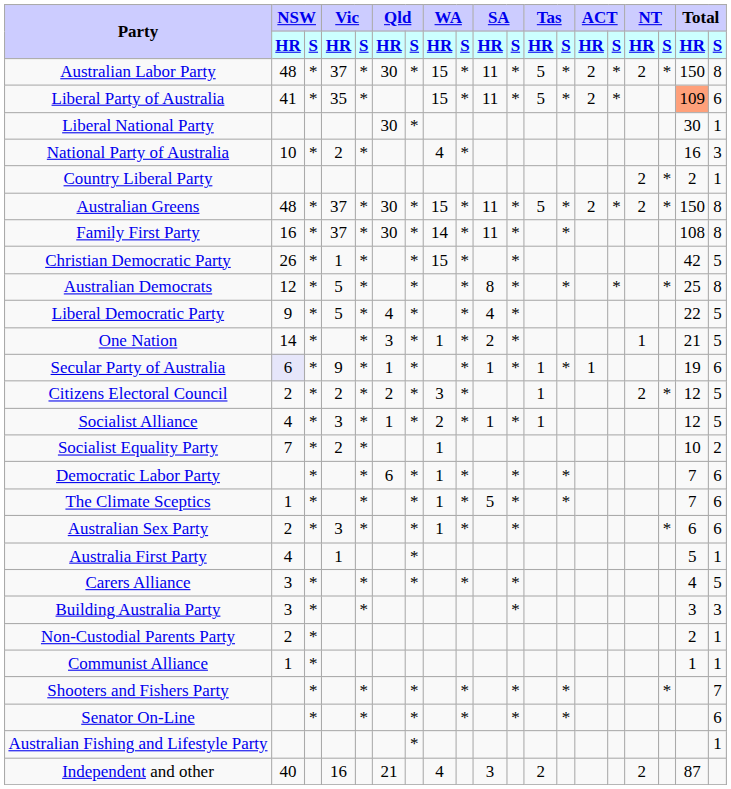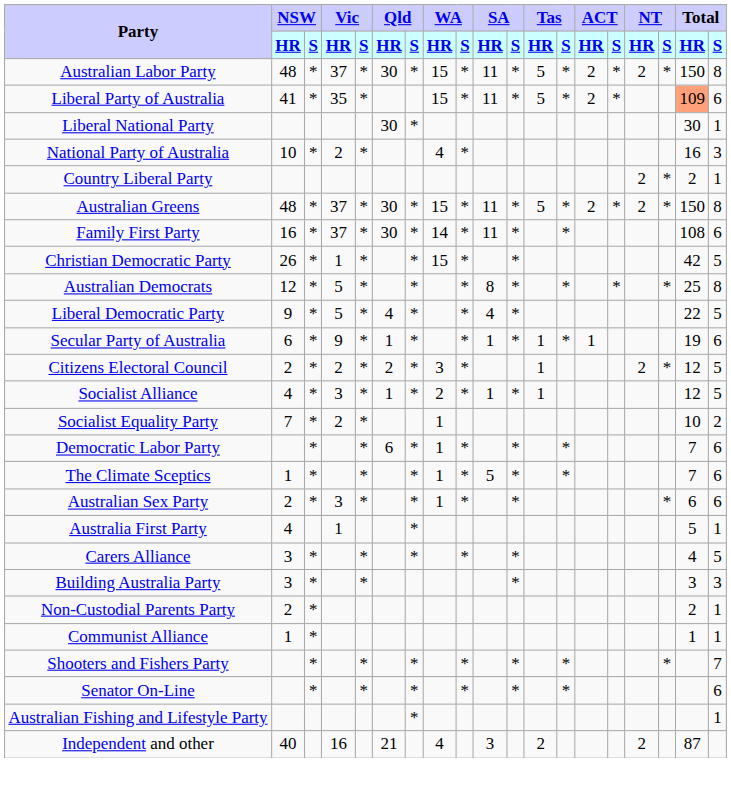 <table class="wikitable" style="text-align:center">
 <tr>
 <th rowspan="2" style="background:#ccf;">Party</th>
 <th colspan="2" style="background:#ccf;"><a href='#'>NSW</a></th>
 <th colspan="2" style="background:#ccf;"><a href='#'>Vic</a></th>
 <th colspan="2" style="background:#ccf;"><a href='#'>Qld</a></th>
 <th colspan="2" style="background:#ccf;"><a href='#'>WA</a></th>
 <th colspan="2" style="background:#ccf;"><a href='#'>SA</a></th>
 <th colspan="2" style="background:#ccf;"><a href='#'>Tas</a></th>
 <th colspan="2" style="background:#ccf;"><a href='#'>ACT</a></th>
 <th colspan="2" style="background:#ccf;"><a href='#'>NT</a></th>
 <th colspan="2" style="background:#ccf;">Total</th>
 </tr>
 <tr>
 <th style="background:#cff;"><a href='#'>HR</a></th>
 <th style="background:#cff;"><a href='#'>S</a></th>
 <th style="background:#cff;"><a href='#'>HR</a></th>
 <th style="background:#cff;"><a href='#'>S</a></th>
 <th style="background:#cff;"><a href='#'>HR</a></th>
 <th style="background:#cff;"><a href='#'>S</a></th>
 <th style="background:#cff;"><a href='#'>HR</a></th>
 <th style="background:#cff;"><a href='#'>S</a></th>
 <th style="background:#cff;"><a href='#'>HR</a></th>
 <th style="background:#cff;"><a href='#'>S</a></th>
 <th style="background:#cff;"><a href='#'>HR</a></th>
 <th style="background:#cff;"><a href='#'>S</a></th>
 <th style="background:#cff;"><a href='#'>HR</a></th>
 <th style="background:#cff;"><a href='#'>S</a></th>
 <th style="background:#cff;"><a href='#'>HR</a></th>
 <th style="background:#cff;"><a href='#'>S</a></th>
 <th style="background:#cff;"><a href='#'>HR</a></th>
 <th style="background:#cff;"><a href='#'>S</a></th>
 </tr>
 <tr>
 <td style="font-size:100%;"><a href='#'>Australian Labor Party</a></td>
 <td>48</td>
 <td>*</td>
 <td>37</td>
 <td>*</td>
 <td>30</td>
 <td>*</td>
 <td>15</td>
 <td>*</td>
 <td>11</td>
 <td>*</td>
 <td>5</td>
 <td>*</td>
 <td>2</td>
 <td>*</td>
 <td>2</td>
 <td>*</td>
 <td>150</td>
 <td>8</td>
 </tr>
 <tr>
 <td style="font-size:100%;"><a href='#'>Liberal Party of Australia</a></td>
 <td>41</td>
 <td>*</td>
 <td>35</td>
 <td>*</td>
 <td></td>
 <td></td>
 <td>15</td>
 <td>*</td>
 <td>11</td>
 <td>*</td>
 <td>5</td>
 <td>*</td>
 <td>2</td>
 <td>*</td>
 <td></td>
 <td></td>
 <td style="background: lightsalmon;">109</td>
 <td>6</td>
 </tr>
 <tr>
 <td style="font-size:100%;"><a href='#'>Liberal National Party</a></td>
 <td></td>
 <td></td>
 <td></td>
 <td></td>
 <td>30</td>
 <td>*</td>
 <td></td>
 <td></td>
 <td></td>
 <td></td>
 <td></td>
 <td></td>
 <td></td>
 <td></td>
 <td></td>
 <td></td>
 <td>30</td>
 <td>1</td>
 </tr>
 <tr>
 <td style="font-size:100%;"><a href='#'>National Party of Australia</a></td>
 <td>10</td>
 <td>*</td>
 <td>2</td>
 <td>*</td>
 <td></td>
 <td></td>
 <td>4</td>
 <td>*</td>
 <td></td>
 <td></td>
 <td></td>
 <td></td>
 <td></td>
 <td></td>
 <td></td>
 <td></td>
 <td>16</td>
 <td>3</td>
 </tr>
 <tr>
 <td style="font-size:100%;"><a href='#'>Country Liberal Party</a></td>
 <td></td>
 <td></td>
 <td></td>
 <td></td>
 <td></td>
 <td></td>
 <td></td>
 <td></td>
 <td></td>
 <td></td>
 <td></td>
 <td></td>
 <td></td>
 <td></td>
 <td>2</td>
 <td>*</td>
 <td>2</td>
 <td>1</td>
 </tr>
 <tr>
 <td style="font-size:100%;"><a href='#'>Australian Greens</a></td>
 <td>48</td>
 <td>*</td>
 <td>37</td>
 <td>*</td>
 <td>30</td>
 <td>*</td>
 <td>15</td>
 <td>*</td>
 <td>11</td>
 <td>*</td>
 <td>5</td>
 <td>*</td>
 <td>2</td>
 <td>*</td>
 <td>2</td>
 <td>*</td>
 <td>150</td>
 <td>8</td>
 </tr>
 <tr>
 <td style="font-size:100%;"><a href='#'>Family First Party</a></td>
 <td>16</td>
 <td>*</td>
 <td>37</td>
 <td>*</td>
 <td>30</td>
 <td>*</td>
 <td>14</td>
 <td>*</td>
 <td>11</td>
 <td>*</td>
 <td></td>
 <td>*</td>
 <td></td>
 <td></td>
 <td></td>
 <td></td>
 <td>108</td>
-<td>8</td>
+<td>6</td>
 </tr>
 <tr>
 <td style="font-size:100%;"><a href='#'>Christian Democratic Party</a></td>
 <td>26</td>
 <td>*</td>
 <td>1</td>
 <td>*</td>
 <td></td>
 <td>*</td>
 <td>15</td>
 <td>*</td>
 <td></td>
 <td>*</td>
 <td></td>
 <td></td>
 <td></td>
 <td></td>
 <td></td>
 <td></td>
 <td>42</td>
 <td>5</td>
 </tr>
 <tr>
 <td style="font-size:100%;"><a href='#'>Australian Democrats</a></td>
 <td>12</td>
 <td>*</td>
 <td>5</td>
 <td>*</td>
 <td></td>
 <td>*</td>
 <td></td>
 <td>*</td>
 <td>8</td>
 <td>*</td>
 <td></td>
 <td>*</td>
 <td></td>
 <td>*</td>
 <td></td>
 <td>*</td>
 <td>25</td>
 <td>8</td>
 </tr>
 <tr>
 <td style="font-size:100%;"><a href='#'>Liberal Democratic Party</a></td>
 <td>9</td>
 <td>*</td>
 <td>5</td>
 <td>*</td>
 <td>4</td>
 <td>*</td>
 <td></td>
 <td>*</td>
 <td>4</td>
 <td>*</td>
 <td></td>
 <td></td>
 <td></td>
 <td></td>
 <td></td>
 <td></td>
 <td>22</td>
 <td>5</td>
 </tr>
 <tr>
-<td style="font-size:100%;"><a href='#'>One Nation</a></td>
-<td>14</td>
-<td>*</td>
-<td></td>
-<td>*</td>
-<td>3</td>
-<td>*</td>
-<td>1</td>
-<td>*</td>
-<td>2</td>
-<td>*</td>
-<td></td>
-<td></td>
-<td></td>
-<td></td>
-<td>1</td>
-<td></td>
-<td>21</td>
-<td>5</td>
-</tr>
-<tr>
 <td style="font-size:100%;"><a href='#'>Secular Party of Australia</a></td>
-<td style="background: lavender;">6</td>
+<td>6</td>
 <td>*</td>
 <td>9</td>
 <td>*</td>
 <td>1</td>
 <td>*</td>
 <td></td>
 <td>*</td>
 <td>1</td>
 <td>*</td>
 <td>1</td>
 <td>*</td>
 <td>1</td>
 <td></td>
 <td></td>
 <td></td>
 <td>19</td>
 <td>6</td>
 </tr>
 <tr>
 <td style="font-size:100%;"><a href='#'>Citizens Electoral Council</a></td>
 <td>2</td>
 <td>*</td>
 <td>2</td>
 <td>*</td>
 <td>2</td>
 <td>*</td>
 <td>3</td>
 <td>*</td>
 <td></td>
 <td></td>
 <td>1</td>
 <td></td>
 <td></td>
 <td></td>
 <td>2</td>
 <td>*</td>
 <td>12</td>
 <td>5</td>
 </tr>
 <tr>
 <td style="font-size:100%;"><a href='#'>Socialist Alliance</a></td>
 <td>4</td>
 <td>*</td>
 <td>3</td>
 <td>*</td>
 <td>1</td>
 <td>*</td>
 <td>2</td>
 <td>*</td>
 <td>1</td>
 <td>*</td>
 <td>1</td>
 <td></td>
 <td></td>
 <td></td>
 <td></td>
 <td></td>
 <td>12</td>
 <td>5</td>
 </tr>
 <tr>
 <td style="font-size:100%;"><a href='#'>Socialist Equality Party</a></td>
 <td>7</td>
 <td>*</td>
 <td>2</td>
 <td>*</td>
 <td></td>
 <td></td>
 <td>1</td>
 <td></td>
 <td></td>
 <td></td>
 <td></td>
 <td></td>
 <td></td>
 <td></td>
 <td></td>
 <td></td>
 <td>10</td>
 <td>2</td>
 </tr>
 <tr>
 <td style="font-size:100%;"><a href='#'>Democratic Labor Party</a></td>
 <td></td>
 <td>*</td>
 <td></td>
 <td>*</td>
 <td>6</td>
 <td>*</td>
 <td>1</td>
 <td>*</td>
 <td></td>
 <td>*</td>
 <td></td>
 <td>*</td>
 <td></td>
 <td></td>
 <td></td>
 <td></td>
 <td>7</td>
 <td>6</td>
 </tr>
 <tr>
 <td style="font-size:100%;"><a href='#'>The Climate Sceptics</a></td>
 <td>1</td>
 <td>*</td>
 <td></td>
 <td>*</td>
 <td></td>
 <td>*</td>
 <td>1</td>
 <td>*</td>
 <td>5</td>
 <td>*</td>
 <td></td>
 <td>*</td>
 <td></td>
 <td></td>
 <td></td>
 <td></td>
 <td>7</td>
 <td>6</td>
 </tr>
 <tr>
 <td style="font-size:100%;"><a href='#'>Australian Sex Party</a></td>
 <td>2</td>
 <td>*</td>
 <td>3</td>
 <td>*</td>
 <td></td>
 <td>*</td>
 <td>1</td>
 <td>*</td>
 <td></td>
 <td>*</td>
 <td></td>
 <td></td>
 <td></td>
 <td></td>
 <td></td>
 <td>*</td>
 <td>6</td>
 <td>6</td>
 </tr>
 <tr>
 <td style="font-size:100%;"><a href='#'>Australia First Party</a></td>
 <td>4</td>
 <td></td>
 <td>1</td>
 <td></td>
 <td></td>
 <td>*</td>
 <td></td>
 <td></td>
 <td></td>
 <td></td>
 <td></td>
 <td></td>
 <td></td>
 <td></td>
 <td></td>
 <td></td>
 <td>5</td>
 <td>1</td>
 </tr>
 <tr>
 <td style="font-size:100%;"><a href='#'>Carers Alliance</a></td>
 <td>3</td>
 <td>*</td>
 <td></td>
 <td>*</td>
 <td></td>
 <td>*</td>
 <td></td>
 <td>*</td>
 <td></td>
 <td>*</td>
 <td></td>
 <td></td>
 <td></td>
 <td></td>
 <td></td>
 <td></td>
 <td>4</td>
 <td>5</td>
 </tr>
 <tr>
 <td style="font-size:100%;"><a href='#'>Building Australia Party</a></td>
 <td>3</td>
 <td>*</td>
 <td></td>
 <td>*</td>
 <td></td>
 <td></td>
 <td></td>
 <td></td>
 <td></td>
 <td>*</td>
 <td></td>
 <td></td>
 <td></td>
 <td></td>
 <td></td>
 <td></td>
 <td>3</td>
 <td>3</td>
 </tr>
 <tr>
 <td style="font-size:100%;"><a href='#'>Non-Custodial Parents Party</a></td>
 <td>2</td>
 <td>*</td>
 <td></td>
 <td></td>
 <td></td>
 <td></td>
 <td></td>
 <td></td>
 <td></td>
 <td></td>
 <td></td>
 <td></td>
 <td></td>
 <td></td>
 <td></td>
 <td></td>
 <td>2</td>
 <td>1</td>
 </tr>
 <tr>
 <td style="font-size:100%;"><a href='#'>Communist Alliance</a></td>
 <td>1</td>
 <td>*</td>
 <td></td>
 <td></td>
 <td></td>
 <td></td>
 <td></td>
 <td></td>
 <td></td>
 <td></td>
 <td></td>
 <td></td>
 <td></td>
 <td></td>
 <td></td>
 <td></td>
 <td>1</td>
 <td>1</td>
 </tr>
 <tr>
 <td style="font-size:100%;"><a href='#'>Shooters and Fishers Party</a></td>
 <td></td>
 <td>*</td>
 <td></td>
 <td>*</td>
 <td></td>
 <td>*</td>
 <td></td>
 <td>*</td>
 <td></td>
 <td>*</td>
 <td></td>
 <td>*</td>
 <td></td>
 <td></td>
 <td></td>
 <td>*</td>
 <td></td>
 <td>7</td>
 </tr>
 <tr>
 <td style="font-size:100%;"><a href='#'>Senator On-Line</a></td>
 <td></td>
 <td>*</td>
 <td></td>
 <td>*</td>
 <td></td>
 <td>*</td>
 <td></td>
 <td>*</td>
 <td></td>
 <td>*</td>
 <td></td>
 <td>*</td>
 <td></td>
 <td></td>
 <td></td>
 <td></td>
 <td></td>
 <td>6</td>
 </tr>
 <tr>
 <td style="font-size:100%;"><a href='#'>Australian Fishing and Lifestyle Party</a></td>
 <td></td>
 <td></td>
 <td></td>
 <td></td>
 <td></td>
 <td>*</td>
 <td></td>
 <td></td>
 <td></td>
 <td></td>
 <td></td>
 <td></td>
 <td></td>
 <td></td>
 <td></td>
 <td></td>
 <td></td>
 <td>1</td>
 </tr>
 <tr>
 <td style="font-size:100%;"><a href='#'>Independent</a> and other</td>
 <td>40</td>
 <td></td>
 <td>16</td>
 <td></td>
 <td>21</td>
 <td></td>
 <td>4</td>
 <td></td>
 <td>3</td>
 <td></td>
 <td>2</td>
 <td></td>
 <td></td>
 <td></td>
 <td>2</td>
 <td></td>
 <td>87</td>
 <td></td>
 </tr>
 </table>
